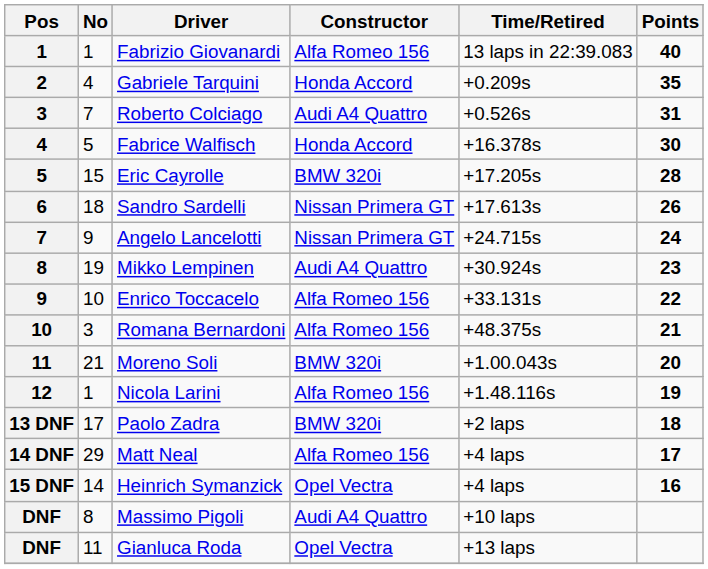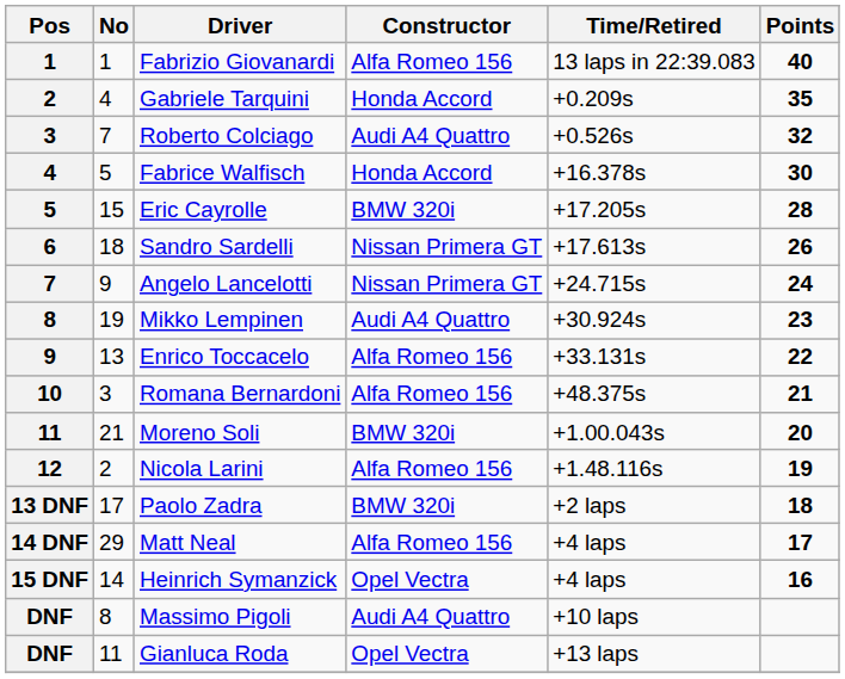 <table class="wikitable" style="font-size: 80%;">
 <tr>
 <th>Pos</th>
 <th>No</th>
 <th>Driver</th>
 <th>Constructor</th>
 <th>Time/Retired</th>
 <th>Points</th>
 </tr>
 <tr>
 <th>1</th>
 <td>1</td>
 <td> <a href='#'>Fabrizio Giovanardi</a></td>
 <td><a href='#'>Alfa Romeo 156</a></td>
 <td>13 laps in 22:39.083</td>
 <td style="text-align:center"><strong>40</strong></td>
 </tr>
 <tr>
 <th>2</th>
 <td>4</td>
 <td> <a href='#'>Gabriele Tarquini</a></td>
 <td><a href='#'>Honda Accord</a></td>
 <td>+0.209s</td>
 <td style="text-align:center"><strong>35</strong></td>
 </tr>
 <tr>
 <th>3</th>
 <td>7</td>
 <td> <a href='#'>Roberto Colciago</a></td>
 <td><a href='#'>Audi A4 Quattro</a></td>
 <td>+0.526s</td>
-<td style="text-align:center"><strong>31</strong></td>
+<td style="text-align:center"><strong>32</strong></td>
 </tr>
 <tr>
 <th>4</th>
 <td>5</td>
 <td> <a href='#'>Fabrice Walfisch</a></td>
 <td><a href='#'>Honda Accord</a></td>
 <td>+16.378s</td>
 <td style="text-align:center"><strong>30</strong></td>
 </tr>
 <tr>
 <th>5</th>
 <td>15</td>
 <td> <a href='#'>Eric Cayrolle</a></td>
 <td><a href='#'>BMW 320i</a></td>
 <td>+17.205s</td>
 <td style="text-align:center"><strong>28</strong></td>
 </tr>
 <tr>
 <th>6</th>
 <td>18</td>
 <td> <a href='#'>Sandro Sardelli</a></td>
 <td><a href='#'>Nissan Primera GT</a></td>
 <td>+17.613s</td>
 <td style="text-align:center"><strong>26</strong></td>
 </tr>
 <tr>
 <th>7</th>
 <td>9</td>
 <td> <a href='#'>Angelo Lancelotti</a></td>
 <td><a href='#'>Nissan Primera GT</a></td>
 <td>+24.715s</td>
 <td style="text-align:center"><strong>24</strong></td>
 </tr>
 <tr>
 <th>8</th>
 <td>19</td>
 <td> <a href='#'>Mikko Lempinen</a></td>
 <td><a href='#'>Audi A4 Quattro</a></td>
 <td>+30.924s</td>
 <td style="text-align:center"><strong>23</strong></td>
 </tr>
 <tr>
 <th>9</th>
-<td>10</td>
+<td>13</td>
 <td> <a href='#'>Enrico Toccacelo</a></td>
 <td><a href='#'>Alfa Romeo 156</a></td>
 <td>+33.131s</td>
 <td style="text-align:center"><strong>22</strong></td>
 </tr>
 <tr>
 <th>10</th>
 <td>3</td>
 <td> <a href='#'>Romana Bernardoni</a></td>
 <td><a href='#'>Alfa Romeo 156</a></td>
 <td>+48.375s</td>
 <td style="text-align:center"><strong>21</strong></td>
 </tr>
 <tr>
 <th>11</th>
 <td>21</td>
 <td> <a href='#'>Moreno Soli</a></td>
 <td><a href='#'>BMW 320i</a></td>
 <td>+1.00.043s</td>
 <td style="text-align:center"><strong>20</strong></td>
 </tr>
 <tr>
 <th>12</th>
-<td>1</td>
+<td>2</td>
 <td> <a href='#'>Nicola Larini</a></td>
 <td><a href='#'>Alfa Romeo 156</a></td>
 <td>+1.48.116s</td>
 <td style="text-align:center"><strong>19</strong></td>
 </tr>
 <tr>
 <th>13 DNF</th>
 <td>17</td>
 <td> <a href='#'>Paolo Zadra</a></td>
 <td><a href='#'>BMW 320i</a></td>
 <td>+2 laps</td>
 <td style="text-align:center"><strong>18</strong></td>
 </tr>
 <tr>
 <th>14 DNF</th>
 <td>29</td>
 <td> <a href='#'>Matt Neal</a></td>
 <td><a href='#'>Alfa Romeo 156</a></td>
 <td>+4 laps</td>
 <td style="text-align:center"><strong>17</strong></td>
 </tr>
 <tr>
 <th>15 DNF</th>
 <td>14</td>
 <td> <a href='#'>Heinrich Symanzick</a></td>
 <td><a href='#'>Opel Vectra</a></td>
 <td>+4 laps</td>
 <td style="text-align:center"><strong>16</strong></td>
 </tr>
 <tr>
 <th>DNF</th>
 <td>8</td>
 <td> <a href='#'>Massimo Pigoli</a></td>
 <td><a href='#'>Audi A4 Quattro</a></td>
 <td>+10 laps</td>
 <td></td>
 </tr>
 <tr>
 <th>DNF</th>
 <td>11</td>
 <td> <a href='#'>Gianluca Roda</a></td>
 <td><a href='#'>Opel Vectra</a></td>
 <td>+13 laps</td>
 <td></td>
 </tr>
 <tr>
 </tr>
 </table>
